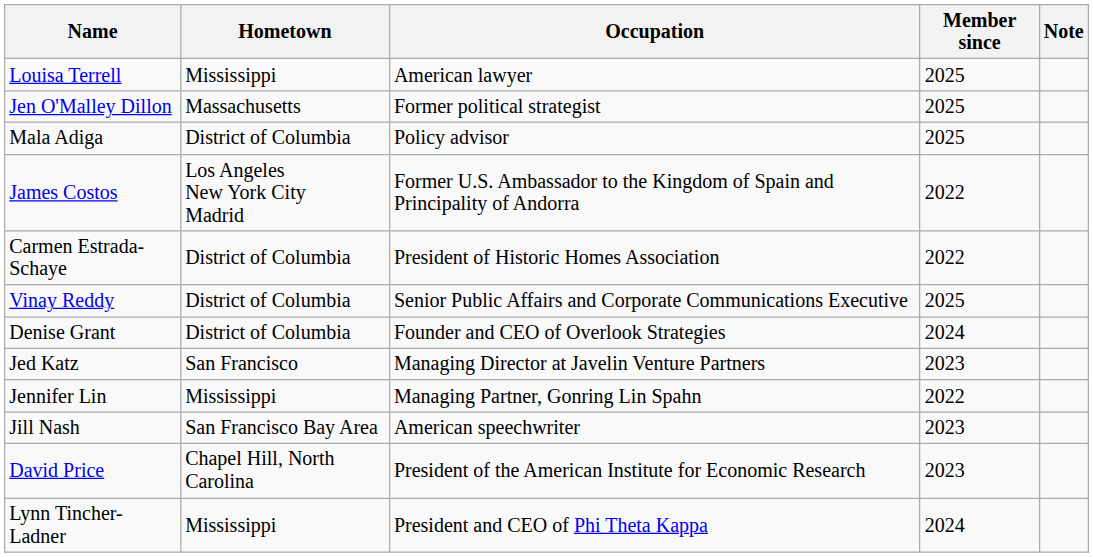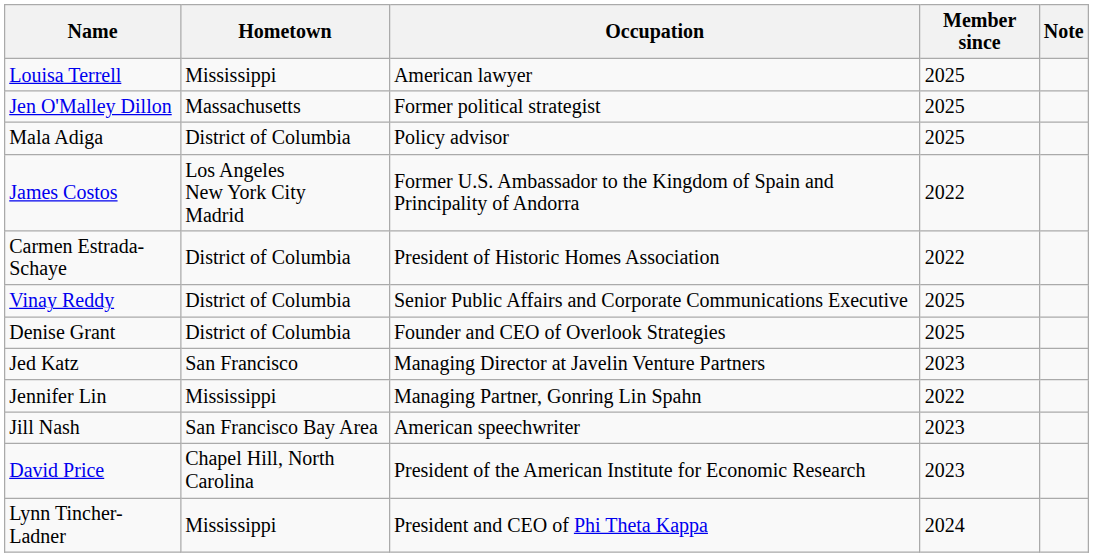 <table class="wikitable">
 <tr>
 <th>Name</th>
 <th>Hometown</th>
 <th>Occupation</th>
 <th>Member since</th>
 <th>Note</th>
 </tr>
 <tr>
 <td><a href='#'>Louisa Terrell</a></td>
 <td>Mississippi</td>
 <td>American lawyer</td>
 <td>2025</td>
 </tr>
 <tr>
 <td><a href='#'>Jen O'Malley Dillon</a></td>
 <td>Massachusetts</td>
 <td>Former political strategist</td>
 <td>2025</td>
 <td></td>
 </tr>
 <tr>
 <td>Mala Adiga</td>
 <td>District of Columbia</td>
 <td>Policy advisor</td>
 <td>2025</td>
 <td></td>
 </tr>
 <tr>
 <td><a href='#'>James Costos</a></td>
 <td>Los Angeles<br>New York City<br>Madrid</td>
 <td>Former U.S. Ambassador to the Kingdom of Spain and Principality of Andorra</td>
 <td>2022</td>
 <td></td>
 </tr>
 <tr>
 <td>Carmen Estrada-Schaye</td>
 <td>District of Columbia</td>
 <td>President of Historic Homes Association</td>
 <td>2022</td>
 <td></td>
 </tr>
 <tr>
 <td><a href='#'>Vinay Reddy</a></td>
 <td>District of Columbia</td>
 <td>Senior Public Affairs and Corporate Communications Executive</td>
 <td>2025</td>
 <td></td>
 </tr>
 <tr>
 <td>Denise Grant</td>
 <td>District of Columbia</td>
 <td>Founder and CEO of Overlook Strategies</td>
-<td>2024</td>
+<td>2025</td>
 <td></td>
 </tr>
 <tr>
 <td>Jed Katz</td>
 <td>San Francisco</td>
 <td>Managing Director at Javelin Venture Partners</td>
 <td>2023</td>
 <td></td>
 </tr>
 <tr>
 <td>Jennifer Lin</td>
 <td>Mississippi</td>
 <td>Managing Partner, Gonring  Lin  Spahn</td>
 <td>2022</td>
 <td></td>
 </tr>
 <tr>
 <td>Jill Nash</td>
 <td>San Francisco Bay Area</td>
 <td>American speechwriter</td>
 <td>2023</td>
 <td></td>
 </tr>
 <tr>
 <td><a href='#'>David Price</a></td>
 <td>Chapel Hill, North Carolina</td>
 <td>President of the American Institute for Economic Research</td>
 <td>2023</td>
 <td></td>
 </tr>
 <tr>
 <td>Lynn Tincher-Ladner</td>
 <td>Mississippi</td>
 <td>President and CEO of <a href='#'>Phi Theta Kappa</a></td>
 <td>2024</td>
 <td></td>
 </tr>
 </table>
